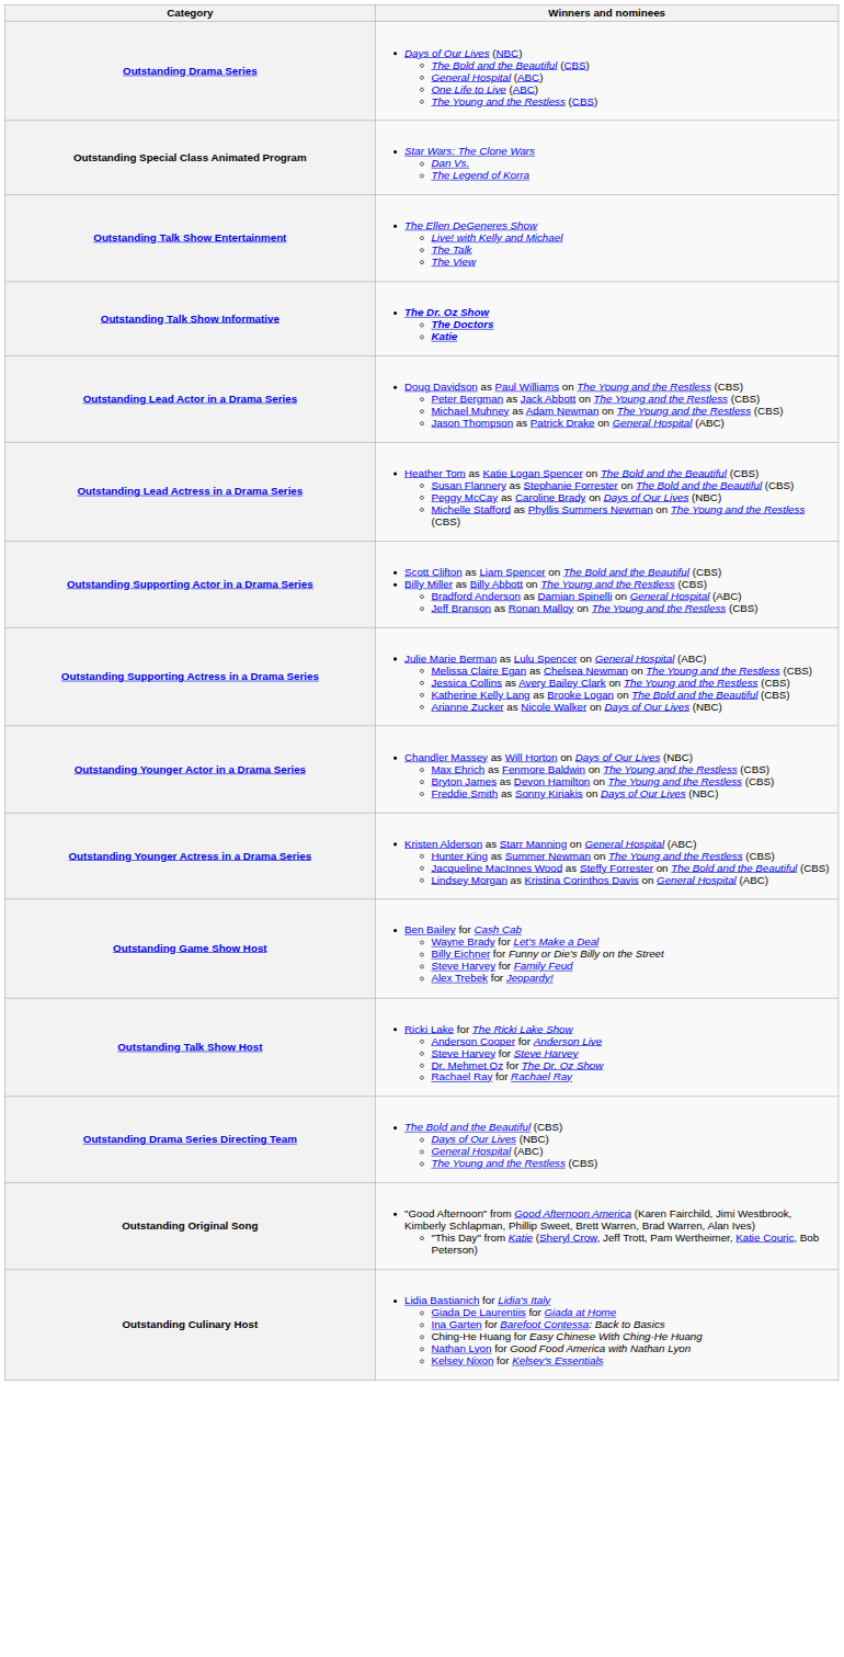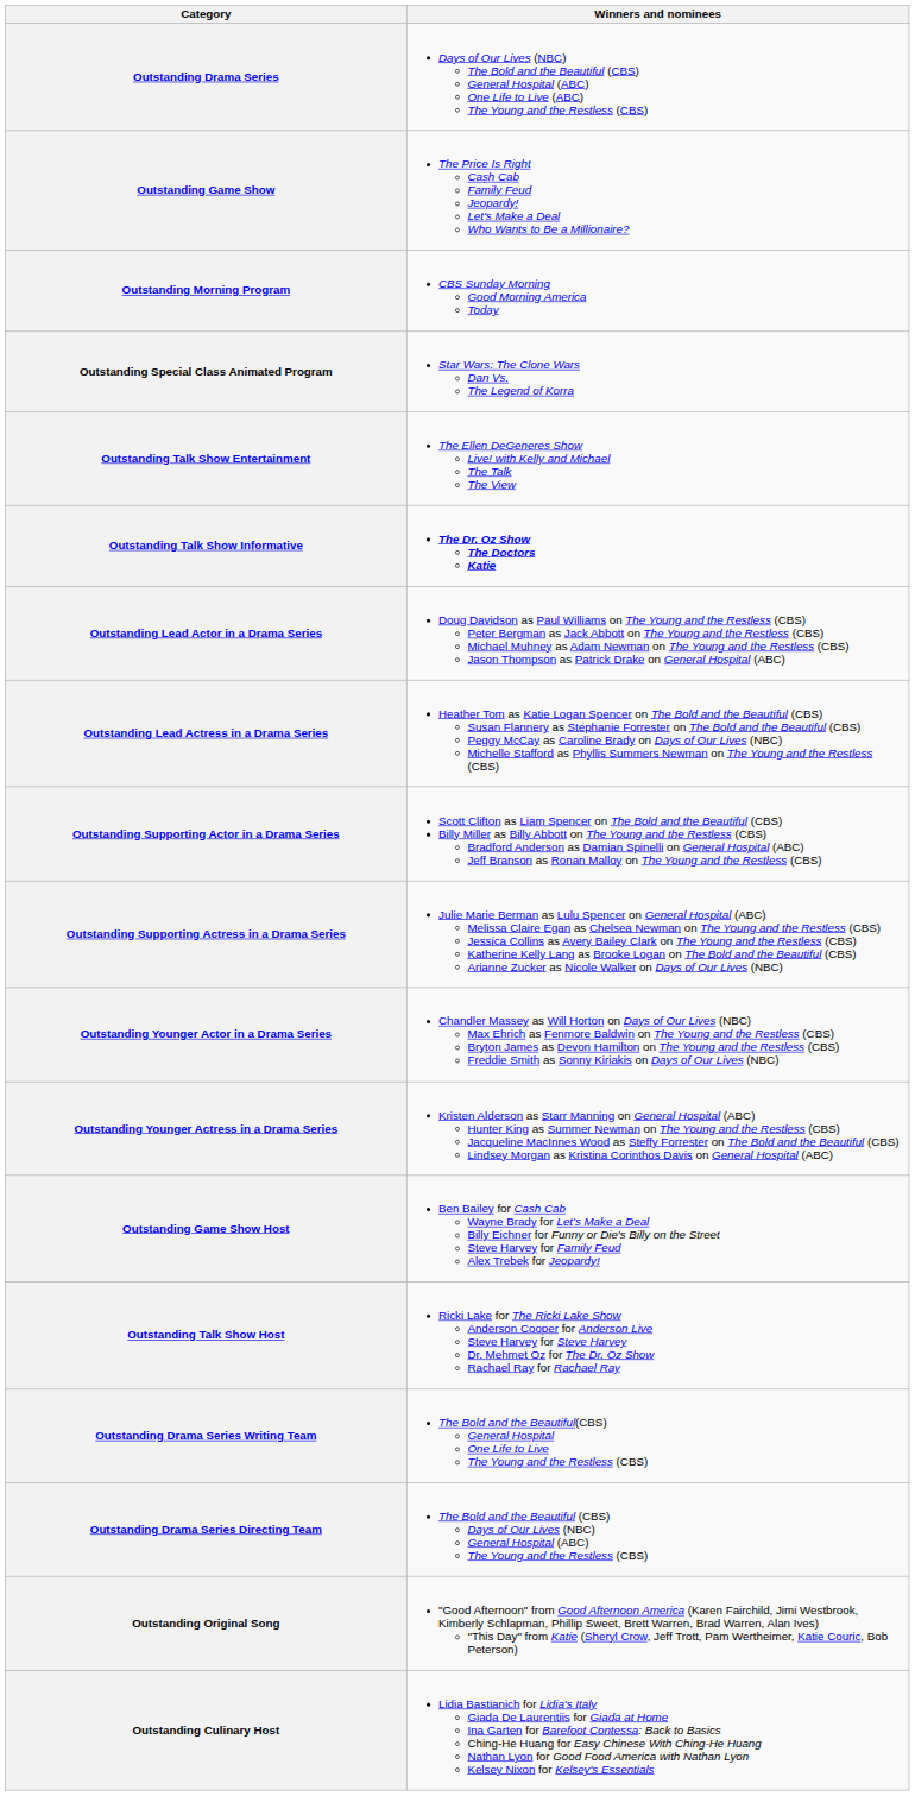 <table class="wikitable sortable">
 <tr>
 <th scope="col" width="40%">Category</th>
 <th scope="col" width="50%">Winners and nominees</th>
 </tr>
 <tr>
 <th scope="row" style="width=50%"><a href='#'>Outstanding Drama Series</a></th>
 <td><br><ul><li><em><a href='#'>Days of Our Lives</a></em> (<a href='#'>NBC</a>) <ul><li><em><a href='#'>The Bold and the Beautiful</a></em> (<a href='#'>CBS</a>)</li><li><em><a href='#'>General Hospital</a></em> (<a href='#'>ABC</a>)</li><li><em><a href='#'>One Life to Live</a></em> (<a href='#'>ABC</a>)</li><li><em><a href='#'>The Young and the Restless</a></em> (<a href='#'>CBS</a>)</li></ul></li></ul></td>
+</tr>
+<tr>
+<th scope="row" style="width=50%"><a href='#'>Outstanding Game Show</a></th>
+<td><br><ul><li><em><a href='#'>The Price Is Right</a></em> <ul><li><em><a href='#'>Cash Cab</a></em></li><li><em><a href='#'>Family Feud</a></em></li><li><em><a href='#'>Jeopardy!</a></em></li><li><em><a href='#'>Let's Make a Deal</a></em></li><li><em><a href='#'>Who Wants to Be a Millionaire?</a></em></li></ul></li></ul></td>
+</tr>
+<tr>
+<th scope="row" style="width=50%"><a href='#'>Outstanding Morning Program</a></th>
+<td><br><ul><li><em><a href='#'>CBS Sunday Morning</a></em> <ul><li><em><a href='#'>Good Morning America</a></em></li><li><em><a href='#'>Today</a></em></li></ul></li></ul></td>
 </tr>
 <tr>
 <th scope="row" style="width=50%">Outstanding Special Class Animated Program</th>
 <td><br><ul><li><em><a href='#'>Star Wars: The Clone Wars</a></em> <ul><li><em><a href='#'>Dan Vs.</a></em></li><li><em><a href='#'>The Legend of Korra</a></em></li></ul></li></ul></td>
 </tr>
 <tr>
 <th scope="row" style="width=50%"><a href='#'>Outstanding Talk Show Entertainment</a></th>
 <td><br><ul><li><em><a href='#'>The Ellen DeGeneres Show</a></em> <ul><li><em><a href='#'>Live! with Kelly and Michael</a></em></li><li><em><a href='#'>The Talk</a></em></li><li><em><a href='#'>The View</a></em></li></ul></li></ul></td>
 </tr>
 <tr>
 <th scope="row" style="width=50%"><a href='#'>Outstanding Talk Show Informative</a></th>
 <td><strong><br><ul><li><em><a href='#'>The Dr. Oz Show</a></em> <ul><li><em><a href='#'>The Doctors</a></em></li><li><em><a href='#'>Katie</a></em></li></ul></li></ul></strong></td>
 </tr>
 <tr>
 <th scope="row" style="width=50%"><a href='#'>Outstanding Lead Actor in a Drama Series</a></th>
 <td><br><ul><li><a href='#'>Doug Davidson</a> as <a href='#'>Paul Williams</a> on <em><a href='#'>The Young and the Restless</a></em> (CBS) <ul><li><a href='#'>Peter Bergman</a> as <a href='#'>Jack Abbott</a> on <em><a href='#'>The Young and the Restless</a></em> (CBS)</li><li><a href='#'>Michael Muhney</a> as <a href='#'>Adam Newman</a> on <em><a href='#'>The Young and the Restless</a></em> (CBS)</li><li><a href='#'>Jason Thompson</a> as <a href='#'>Patrick Drake</a> on <em><a href='#'>General Hospital</a></em> (ABC)</li></ul></li></ul></td>
 </tr>
 <tr>
 <th scope="row" style="width=50%"><a href='#'>Outstanding Lead Actress in a Drama Series</a></th>
 <td><br><ul><li><a href='#'>Heather Tom</a> as <a href='#'>Katie Logan Spencer</a> on <em><a href='#'>The Bold and the Beautiful</a></em> (CBS) <ul><li><a href='#'>Susan Flannery</a> as <a href='#'>Stephanie Forrester</a> on <em><a href='#'>The Bold and the Beautiful</a></em> (CBS)</li><li><a href='#'>Peggy McCay</a> as <a href='#'>Caroline Brady</a> on <em><a href='#'>Days of Our Lives</a></em> (NBC)</li><li><a href='#'>Michelle Stafford</a> as <a href='#'>Phyllis Summers Newman</a> on <em><a href='#'>The Young and the Restless</a></em> (CBS)</li></ul></li></ul></td>
 </tr>
 <tr>
 <th scope="row" style="width=50%"><a href='#'>Outstanding Supporting Actor in a Drama Series</a></th>
 <td><br><ul><li><a href='#'>Scott Clifton</a> as <a href='#'>Liam Spencer</a> on <em><a href='#'>The Bold and the Beautiful</a></em> (CBS) </li><li><a href='#'>Billy Miller</a> as <a href='#'>Billy Abbott</a> on <em><a href='#'>The Young and the Restless</a></em> (CBS)<ul><li><a href='#'>Bradford Anderson</a> as <a href='#'>Damian Spinelli</a> on <em><a href='#'>General Hospital</a></em> (ABC)</li><li><a href='#'>Jeff Branson</a> as <a href='#'>Ronan Malloy</a> on <em><a href='#'>The Young and the Restless</a></em> (CBS)</li></ul></li></ul></td>
 </tr>
 <tr>
 <th scope="row" style="width=50%"><a href='#'>Outstanding Supporting Actress in a Drama Series</a></th>
 <td><br><ul><li><a href='#'>Julie Marie Berman</a> as <a href='#'>Lulu Spencer</a> on <em><a href='#'>General Hospital</a></em> (ABC) <ul><li><a href='#'>Melissa Claire Egan</a> as <a href='#'>Chelsea Newman</a> on <em><a href='#'>The Young and the Restless</a></em> (CBS)</li><li><a href='#'>Jessica Collins</a> as <a href='#'>Avery Bailey Clark</a> on <em><a href='#'>The Young and the Restless</a></em> (CBS)</li><li><a href='#'>Katherine Kelly Lang</a> as <a href='#'>Brooke Logan</a> on <em><a href='#'>The Bold and the Beautiful</a></em> (CBS)</li><li><a href='#'>Arianne Zucker</a> as <a href='#'>Nicole Walker</a> on <em><a href='#'>Days of Our Lives</a></em> (NBC)</li></ul></li></ul></td>
 </tr>
 <tr>
 <th scope="row" style="width=50%"><a href='#'>Outstanding Younger Actor in a Drama Series</a></th>
 <td><br><ul><li><a href='#'>Chandler Massey</a> as <a href='#'>Will Horton</a> on <em><a href='#'>Days of Our Lives</a></em> (NBC) <ul><li><a href='#'>Max Ehrich</a> as <a href='#'>Fenmore Baldwin</a> on <em><a href='#'>The Young and the Restless</a></em> (CBS)</li><li><a href='#'>Bryton James</a> as <a href='#'>Devon Hamilton</a> on <em><a href='#'>The Young and the Restless</a></em> (CBS)</li><li><a href='#'>Freddie Smith</a> as <a href='#'>Sonny Kiriakis</a> on <em><a href='#'>Days of Our Lives</a></em> (NBC)</li></ul></li></ul></td>
 </tr>
 <tr>
 <th scope="row" style="width=50%"><a href='#'>Outstanding Younger Actress in a Drama Series</a></th>
 <td><br><ul><li><a href='#'>Kristen Alderson</a> as <a href='#'>Starr Manning</a> on <em><a href='#'>General Hospital</a></em> (ABC) <ul><li><a href='#'>Hunter King</a> as <a href='#'>Summer Newman</a> on <em><a href='#'>The Young and the Restless</a></em> (CBS)</li><li><a href='#'>Jacqueline MacInnes Wood</a> as <a href='#'>Steffy Forrester</a> on <em><a href='#'>The Bold and the Beautiful</a></em> (CBS)</li><li><a href='#'>Lindsey Morgan</a> as <a href='#'>Kristina Corinthos Davis</a> on <em><a href='#'>General Hospital</a></em> (ABC)</li></ul></li></ul></td>
 </tr>
 <tr>
 <th scope="row" style="width=50%"><a href='#'>Outstanding Game Show Host</a></th>
 <td><br><ul><li><a href='#'>Ben Bailey</a> for <em><a href='#'>Cash Cab</a></em> <ul><li><a href='#'>Wayne Brady</a> for <em><a href='#'>Let's Make a Deal</a></em></li><li><a href='#'>Billy Eichner</a> for <em>Funny or Die's Billy on the Street</em></li><li><a href='#'>Steve Harvey</a> for <em><a href='#'>Family Feud</a></em></li><li><a href='#'>Alex Trebek</a> for <em><a href='#'>Jeopardy!</a></em></li></ul></li></ul></td>
 </tr>
 <tr>
 <th scope="row" style="width=50%"><a href='#'>Outstanding Talk Show Host</a></th>
 <td><br><ul><li><a href='#'>Ricki Lake</a> for <em><a href='#'>The Ricki Lake Show</a></em> <ul><li><a href='#'>Anderson Cooper</a> for <em><a href='#'>Anderson Live</a></em></li><li><a href='#'>Steve Harvey</a> for <em><a href='#'>Steve Harvey</a></em></li><li><a href='#'>Dr. Mehmet Oz</a> for <em><a href='#'>The Dr. Oz Show</a></em></li><li><a href='#'>Rachael Ray</a> for <em><a href='#'>Rachael Ray</a></em></li></ul></li></ul></td>
 </tr>
 <tr>
+<th scope="row" style="width=50%"><a href='#'>Outstanding Drama Series Writing Team</a></th>
+<td><br><ul><li><em><a href='#'>The Bold and the Beautiful</a></em>(CBS) <ul><li><em><a href='#'>General Hospital</a></em></li><li><em><a href='#'>One Life to Live</a></em></li><li><em><a href='#'>The Young and the Restless</a></em> (CBS)</li></ul></li></ul></td>
+</tr>
+<tr>
 <th scope="row" style="width=50%"><a href='#'>Outstanding Drama Series Directing Team</a></th>
 <td><br><ul><li><em><a href='#'>The Bold and the Beautiful</a></em> (CBS) <ul><li><em><a href='#'>Days of Our Lives</a></em> (NBC)</li><li><em><a href='#'>General Hospital</a></em> (ABC)</li><li><em><a href='#'>The Young and the Restless</a></em> (CBS)</li></ul></li></ul></td>
 </tr>
 <tr>
 <th scope="row" style="width=50%">Outstanding Original Song</th>
 <td><br><ul><li>"Good Afternoon" from <em><a href='#'>Good Afternoon America</a></em> (Karen Fairchild, Jimi Westbrook, Kimberly Schlapman, Phillip Sweet, Brett Warren, Brad Warren, Alan Ives) <ul><li>"This Day" from <em><a href='#'>Katie</a></em> (<a href='#'>Sheryl Crow</a>, Jeff Trott, Pam Wertheimer, <a href='#'>Katie Couric</a>, Bob Peterson)</li></ul></li></ul></td>
 </tr>
 <tr>
 <th scope="row" style="width=50%">Outstanding Culinary Host</th>
 <td><br><ul><li><a href='#'>Lidia Bastianich</a> for <em><a href='#'>Lidia's Italy</a></em> <ul><li><a href='#'>Giada De Laurentiis</a> for <em><a href='#'>Giada at Home</a></em></li><li><a href='#'>Ina Garten</a> for <em><a href='#'>Barefoot Contessa</a>: Back to Basics</em></li><li>Ching-He Huang for <em>Easy Chinese With Ching-He Huang</em></li><li><a href='#'>Nathan Lyon</a> for <em>Good Food America with Nathan Lyon</em></li><li><a href='#'>Kelsey Nixon</a> for <em><a href='#'>Kelsey's Essentials</a></em></li></ul></li></ul></td>
 </tr>
 </table>
